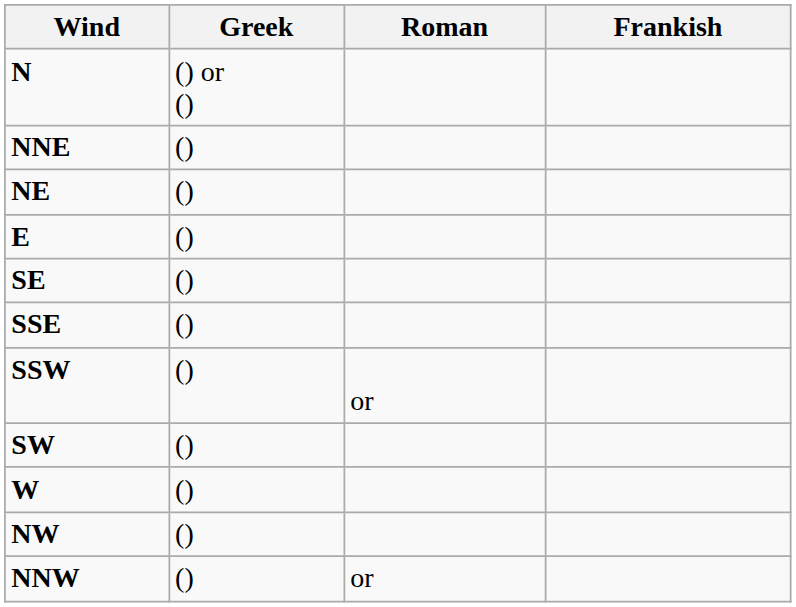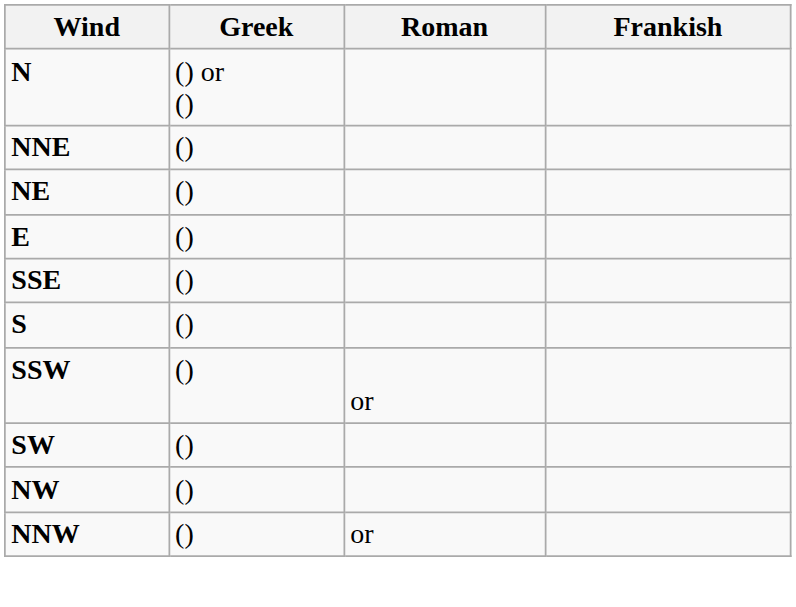 <table class="wikitable" width="450px">
 <tr valign="top">
 <th>Wind</th>
 <th>Greek</th>
 <th>Roman</th>
 <th>Frankish</th>
 </tr>
 <tr valign="top">
 <td><strong>N</strong></td>
 <td> () or <br>  ()</td>
 <td></td>
 <td></td>
 </tr>
 <tr valign="top">
 <td><strong>NNE</strong></td>
 <td> ()</td>
 <td></td>
 <td></td>
 </tr>
 <tr valign="top">
 <td><strong>NE</strong></td>
 <td> ()</td>
 <td></td>
 <td></td>
 </tr>
 <tr valign="top">
 <td><strong>E</strong></td>
 <td> ()</td>
 <td></td>
 <td></td>
 </tr>
 <tr valign="top">
-<td><strong>SE</strong></td>
+<td><strong>SSE</strong></td>
 <td> ()</td>
 <td></td>
 <td></td>
 </tr>
 <tr valign="top">
-<td><strong>SSE</strong></td>
+<td><strong>S</strong></td>
 <td> ()</td>
 <td></td>
 <td></td>
 </tr>
 <tr valign="top">
 <td><strong>SSW</strong></td>
 <td> ()</td>
 <td> <br>or </td>
 <td></td>
 </tr>
 <tr valign="top">
 <td><strong>SW</strong></td>
 <td> ()</td>
 <td></td>
 <td></td>
 </tr>
 <tr valign="top">
-<td><strong>W</strong></td>
-<td> ()</td>
-<td></td>
-<td></td>
-</tr>
-<tr valign="top">
 <td><strong>NW</strong></td>
 <td> ()</td>
 <td></td>
 <td></td>
 </tr>
 <tr valign="top">
 <td><strong>NNW</strong></td>
 <td> ()</td>
 <td> or </td>
 <td></td>
 </tr>
 </table>
